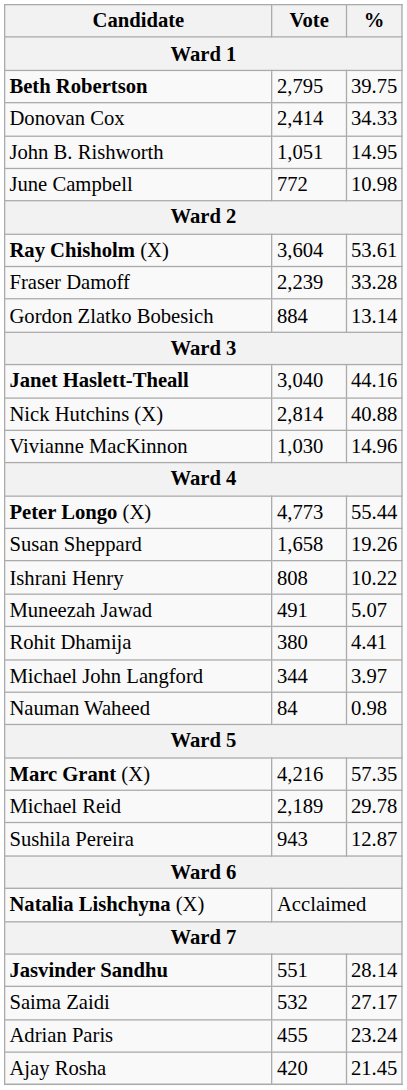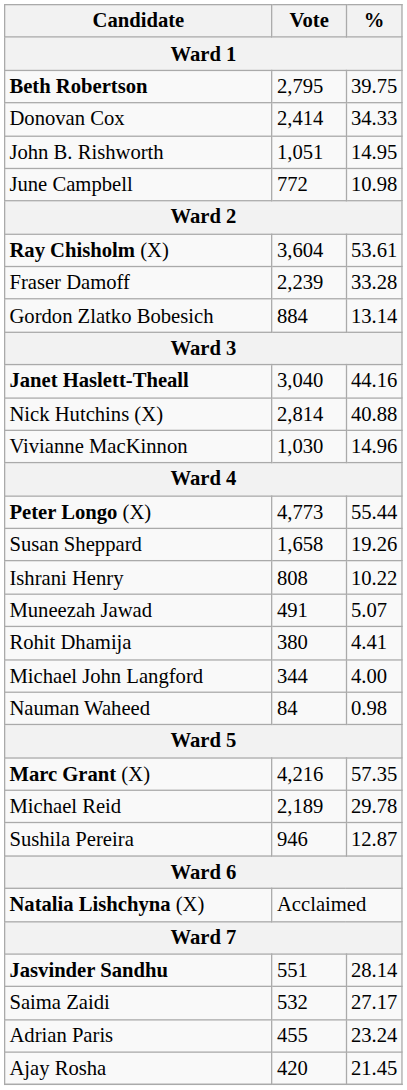 <table class="wikitable">
 <tr>
 <th bgcolor="#DDDDFF" width="200px">Candidate</th>
 <th bgcolor="#DDDDFF" width="50px">Vote</th>
 <th bgcolor="#DDDDFF" width="30px">%</th>
 </tr>
 <tr>
 <th colspan="3">Ward 1</th>
 </tr>
 <tr>
 <td><strong>Beth Robertson</strong></td>
 <td>2,795</td>
 <td>39.75</td>
 </tr>
 <tr>
 <td>Donovan Cox</td>
 <td>2,414</td>
 <td>34.33</td>
 </tr>
 <tr>
 <td>John B. Rishworth</td>
 <td>1,051</td>
 <td>14.95</td>
 </tr>
 <tr>
 <td>June Campbell</td>
 <td>772</td>
 <td>10.98</td>
 </tr>
 <tr>
 <th colspan="3">Ward 2</th>
 </tr>
 <tr>
 <td><strong>Ray Chisholm</strong> (X)</td>
 <td>3,604</td>
 <td>53.61</td>
 </tr>
 <tr>
 <td>Fraser Damoff</td>
 <td>2,239</td>
 <td>33.28</td>
 </tr>
 <tr>
 <td>Gordon Zlatko Bobesich</td>
 <td>884</td>
 <td>13.14</td>
 </tr>
 <tr>
 <th colspan="3">Ward 3</th>
 </tr>
 <tr>
 <td><strong>Janet Haslett-Theall</strong></td>
 <td>3,040</td>
 <td>44.16</td>
 </tr>
 <tr>
 <td>Nick Hutchins (X)</td>
 <td>2,814</td>
 <td>40.88</td>
 </tr>
 <tr>
 <td>Vivianne MacKinnon</td>
 <td>1,030</td>
 <td>14.96</td>
 </tr>
 <tr>
 <th colspan="3">Ward 4</th>
 </tr>
 <tr>
 <td><strong>Peter Longo</strong> (X)</td>
 <td>4,773</td>
 <td>55.44</td>
 </tr>
 <tr>
 <td>Susan Sheppard</td>
 <td>1,658</td>
 <td>19.26</td>
 </tr>
 <tr>
 <td>Ishrani Henry</td>
 <td>808</td>
 <td>10.22</td>
 </tr>
 <tr>
 <td>Muneezah Jawad</td>
 <td>491</td>
 <td>5.07</td>
 </tr>
 <tr>
 <td>Rohit Dhamija</td>
 <td>380</td>
 <td>4.41</td>
 </tr>
 <tr>
 <td>Michael John Langford</td>
 <td>344</td>
-<td>3.97</td>
+<td>4.00</td>
 </tr>
 <tr>
 <td>Nauman Waheed</td>
 <td>84</td>
 <td>0.98</td>
 </tr>
 <tr>
 <th colspan="3">Ward 5</th>
 </tr>
 <tr>
 <td><strong>Marc Grant</strong> (X)</td>
 <td>4,216</td>
 <td>57.35</td>
 </tr>
 <tr>
 <td>Michael Reid</td>
 <td>2,189</td>
 <td>29.78</td>
 </tr>
 <tr>
 <td>Sushila Pereira</td>
-<td>943</td>
+<td>946</td>
 <td>12.87</td>
 </tr>
 <tr>
 <th colspan="3">Ward 6</th>
 </tr>
 <tr>
 <td><strong>Natalia Lishchyna</strong> (X)</td>
 <td colspan="2">Acclaimed</td>
 </tr>
 <tr>
 <th colspan="3">Ward 7</th>
 </tr>
 <tr>
 <td><strong>Jasvinder Sandhu</strong></td>
 <td>551</td>
 <td>28.14</td>
 </tr>
 <tr>
 <td>Saima Zaidi</td>
 <td>532</td>
 <td>27.17</td>
 </tr>
 <tr>
 <td>Adrian Paris</td>
 <td>455</td>
 <td>23.24</td>
 </tr>
 <tr>
 <td>Ajay Rosha</td>
 <td>420</td>
 <td>21.45</td>
 </tr>
 <tr>
 </tr>
 </table>
